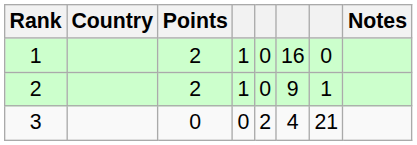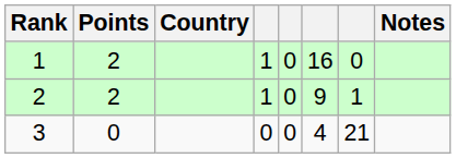 <table class="wikitable sortable" style="text-align: center;">
 <tr>
 <th>Rank</th>
+<th>Points</th>
 <th>Country</th>
-<th>Points</th>
 <th></th>
 <th></th>
 <th></th>
 <th></th>
 <th>Notes</th>
 </tr>
 <tr style="background:#cfc;">
 <td>1</td>
+<td>2</td>
 <td align=left></td>
-<td>2</td>
 <td>1</td>
 <td>0</td>
 <td>16</td>
 <td>0</td>
 <td></td>
 </tr>
 <tr style="background:#cfc;">
 <td>2</td>
+<td>2</td>
 <td align=left></td>
-<td>2</td>
 <td>1</td>
 <td>0</td>
 <td>9</td>
 <td>1</td>
 <td></td>
 </tr>
 <tr>
 <td>3</td>
+<td>0</td>
 <td align=left></td>
 <td>0</td>
 <td>0</td>
-<td>2</td>
 <td>4</td>
 <td>21</td>
 <td></td>
 </tr>
 </table>
